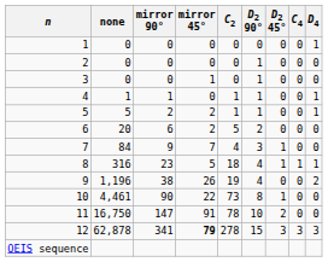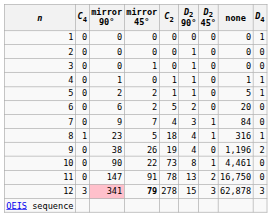 <table class=wikitable>
 <tr>
 <th><em>n</em></th>
-<th>none</th>
+<th><em>C</em><sub>4</sub></th>
 <th>mirror<br>90°</th>
 <th>mirror<br>45°</th>
 <th><em>C</em><sub>2</sub></th>
 <th><em>D</em><sub>2</sub><br>90°</th>
 <th><em>D</em><sub>2</sub><br>45°</th>
-<th><em>C</em><sub>4</sub></th>
+<th>none</th>
 <th><em>D</em><sub>4</sub></th>
 </tr>
 <tr align=right>
 <td>1</td>
 <td>0</td>
 <td>0</td>
 <td>0</td>
 <td>0</td>
 <td>0</td>
 <td>0</td>
 <td>0</td>
 <td>1</td>
 </tr>
 <tr align=right>
 <td>2</td>
 <td>0</td>
 <td>0</td>
 <td>0</td>
 <td>0</td>
 <td>1</td>
 <td>0</td>
 <td>0</td>
 <td>0</td>
 </tr>
 <tr align=right>
 <td>3</td>
 <td>0</td>
 <td>0</td>
 <td>1</td>
 <td>0</td>
 <td>1</td>
 <td>0</td>
 <td>0</td>
 <td>0</td>
 </tr>
 <tr align=right>
 <td>4</td>
+<td>0</td>
+<td>1</td>
+<td>0</td>
 <td>1</td>
 <td>1</td>
 <td>0</td>
 <td>1</td>
 <td>1</td>
-<td>0</td>
-<td>0</td>
-<td>1</td>
 </tr>
 <tr align=right>
 <td>5</td>
-<td>5</td>
+<td>0</td>
 <td>2</td>
 <td>2</td>
 <td>1</td>
 <td>1</td>
 <td>0</td>
-<td>0</td>
+<td>5</td>
 <td>1</td>
 </tr>
 <tr align=right>
 <td>6</td>
-<td>20</td>
+<td>0</td>
 <td>6</td>
 <td>2</td>
 <td>5</td>
 <td>2</td>
 <td>0</td>
-<td>0</td>
+<td>20</td>
 <td>0</td>
 </tr>
 <tr align=right>
 <td>7</td>
-<td>84</td>
+<td>0</td>
 <td>9</td>
 <td>7</td>
 <td>4</td>
 <td>3</td>
 <td>1</td>
-<td>0</td>
+<td>84</td>
 <td>0</td>
 </tr>
 <tr align=right>
 <td>8</td>
-<td>316</td>
+<td>1</td>
 <td>23</td>
 <td>5</td>
 <td>18</td>
 <td>4</td>
 <td>1</td>
-<td>1</td>
+<td>316</td>
 <td>1</td>
 </tr>
 <tr align=right>
 <td>9</td>
-<td>1,196</td>
+<td>0</td>
 <td>38</td>
 <td>26</td>
 <td>19</td>
 <td>4</td>
 <td>0</td>
-<td>0</td>
+<td>1,196</td>
 <td>2</td>
 </tr>
 <tr align=right>
 <td>10</td>
-<td>4,461</td>
+<td>0</td>
 <td>90</td>
 <td>22</td>
 <td>73</td>
 <td>8</td>
 <td>1</td>
-<td>0</td>
+<td>4,461</td>
 <td>0</td>
 </tr>
 <tr align=right>
 <td>11</td>
-<td>16,750</td>
+<td>0</td>
 <td>147</td>
 <td>91</td>
 <td>78</td>
-<td>10</td>
+<td>13</td>
 <td>2</td>
-<td>0</td>
+<td>16,750</td>
 <td>0</td>
 </tr>
 <tr align=right>
 <td>12</td>
-<td>62,878</td>
-<td>341</td>
+<td>3</td>
+<td style="background: pink;">341</td>
 <td><strong>79</strong></td>
 <td>278</td>
 <td>15</td>
 <td>3</td>
-<td>3</td>
+<td>62,878</td>
 <td>3</td>
 </tr>
 <tr>
 <td><a href='#'>OEIS</a> sequence</td>
 <td></td>
 <td></td>
 <td></td>
 <td></td>
 <td></td>
 <td></td>
 <td></td>
 <td></td>
 </tr>
 </table>
